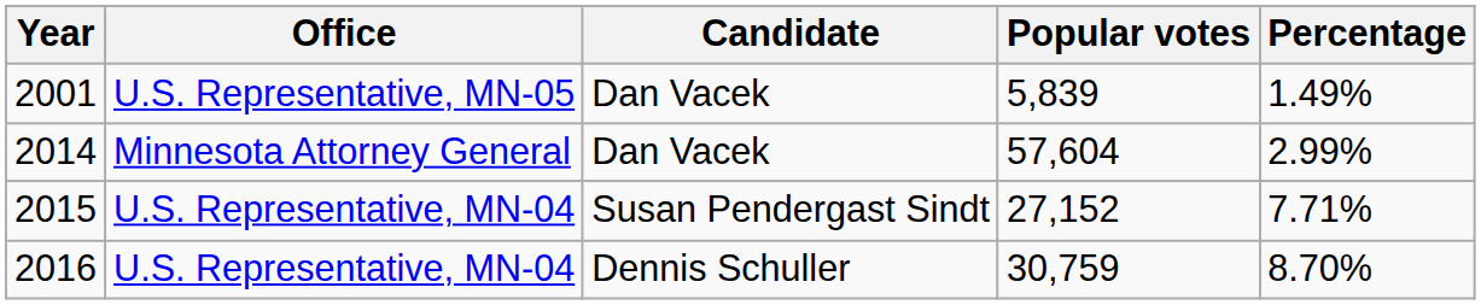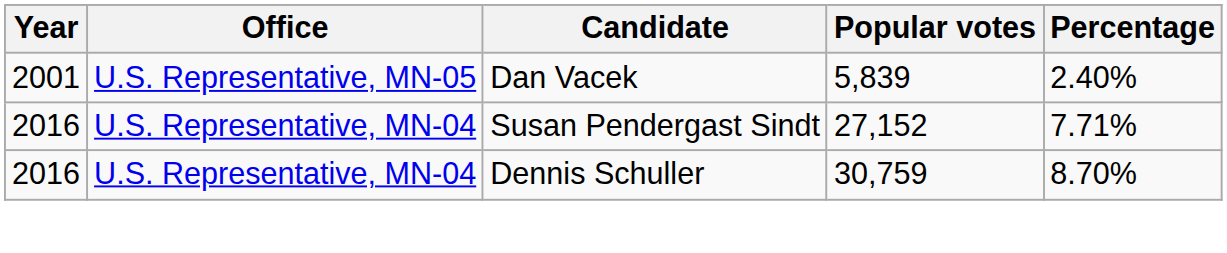 <table class="wikitable">
 <tr>
 <th>Year</th>
 <th>Office</th>
 <th>Candidate</th>
 <th>Popular votes</th>
 <th>Percentage</th>
 </tr>
 <tr>
 <td>2001</td>
 <td><a href='#'>U.S. Representative, MN-05</a></td>
 <td>Dan Vacek</td>
 <td>5,839</td>
-<td>1.49%</td>
+<td>2.40%</td>
 </tr>
 <tr>
-<td>2014</td>
-<td><a href='#'>Minnesota Attorney General</a></td>
-<td>Dan Vacek</td>
-<td>57,604</td>
-<td>2.99%</td>
-</tr>
-<tr>
-<td>2015</td>
+<td>2016</td>
 <td><a href='#'>U.S. Representative, MN-04</a></td>
 <td>Susan Pendergast Sindt</td>
 <td>27,152</td>
 <td>7.71%</td>
 </tr>
 <tr>
 <td>2016</td>
 <td><a href='#'>U.S. Representative, MN-04</a></td>
 <td>Dennis Schuller</td>
 <td>30,759</td>
 <td>8.70%</td>
 </tr>
 </table>
